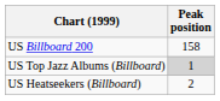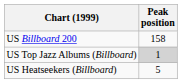 <table class="wikitable">
 <tr>
 <th>Chart (1999)</th>
 <th>Peak<br>position</th>
 </tr>
 <tr>
 <td>US <a href='#'><em>Billboard</em> 200</a></td>
 <td align="center">158</td>
 </tr>
 <tr>
 <td>US Top Jazz Albums (<em>Billboard</em>)</td>
 <td align="center" style="background: lightgrey;">1</td>
 </tr>
 <tr>
 <td>US Heatseekers (<em>Billboard</em>)</td>
-<td align="center">2</td>
+<td align="center">5</td>
 </tr>
 </table>
